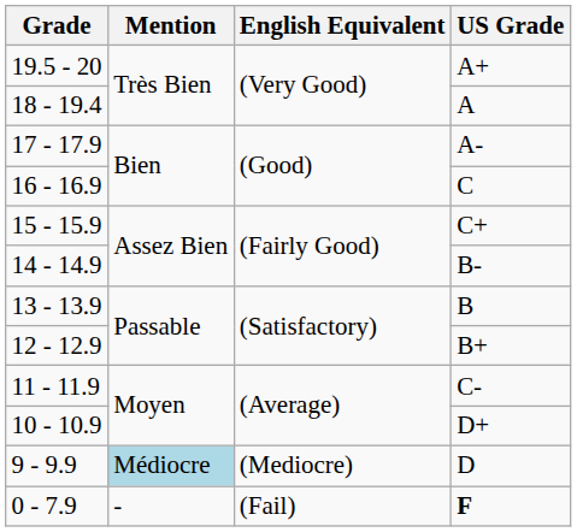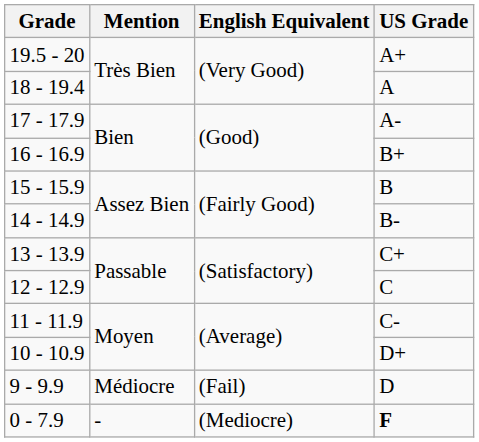 <table class="wikitable">
 <tr>
 <th>Grade</th>
 <th>Mention</th>
 <th>English Equivalent</th>
 <th>US Grade</th>
 </tr>
 <tr>
 <td>19.5 - 20</td>
 <td rowspan="2">Très Bien</td>
 <td rowspan="2">(Very Good)</td>
 <td>A+</td>
 </tr>
 <tr>
 <td>18 - 19.4</td>
 <td>A</td>
 </tr>
 <tr>
 <td>17 - 17.9</td>
 <td rowspan="2">Bien</td>
 <td rowspan="2">(Good)</td>
 <td>A-</td>
 </tr>
 <tr>
 <td>16 - 16.9</td>
-<td>C</td>
+<td>B+</td>
 </tr>
 <tr>
 <td>15 - 15.9</td>
 <td rowspan="2">Assez Bien</td>
 <td rowspan="2">(Fairly Good)</td>
-<td>C+</td>
+<td>B</td>
 </tr>
 <tr>
 <td>14 - 14.9</td>
 <td>B-</td>
 </tr>
 <tr>
 <td>13 - 13.9</td>
 <td rowspan="2">Passable</td>
 <td rowspan="2">(Satisfactory)</td>
-<td>B</td>
+<td>C+</td>
 </tr>
 <tr>
 <td>12 - 12.9</td>
-<td>B+</td>
+<td>C</td>
 </tr>
 <tr>
 <td>11 - 11.9</td>
 <td rowspan="2">Moyen</td>
 <td rowspan="2">(Average)</td>
 <td>C-</td>
 </tr>
 <tr>
 <td>10 - 10.9</td>
 <td>D+</td>
 </tr>
 <tr>
 <td>9 - 9.9</td>
-<td style="background: lightblue;">Médiocre</td>
-<td>(Mediocre)</td>
+<td>Médiocre</td>
+<td>(Fail)</td>
 <td>D</td>
 </tr>
 <tr>
 <td>0 - 7.9</td>
 <td>-</td>
-<td>(Fail)</td>
+<td>(Mediocre)</td>
 <td><strong>F</strong></td>
 </tr>
 </table>
